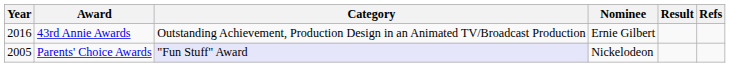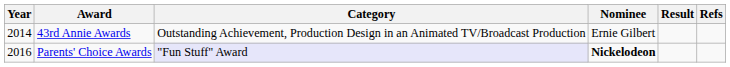 <table class="wikitable">
 <tr>
 <th>Year</th>
 <th>Award</th>
 <th>Category</th>
 <th>Nominee</th>
 <th>Result</th>
 <th>Refs</th>
 </tr>
 <tr>
-<td>2016</td>
+<td>2014</td>
 <td><a href='#'>43rd Annie Awards</a></td>
 <td>Outstanding Achievement, Production Design in an Animated TV/Broadcast Production</td>
 <td>Ernie Gilbert<br></td>
 <td></td>
 <td style="text-align:center;"></td>
 </tr>
 <tr>
-<td>2005</td>
+<td>2016</td>
 <td style="white-space:nowrap;"><a href='#'>Parents' Choice Awards</a></td>
 <td style="background: lavender;">"Fun Stuff" Award</td>
-<td>Nickelodeon</td>
+<td><strong>Nickelodeon</strong></td>
 <td></td>
 <td style="text-align:center;"></td>
 </tr>
 </table>
